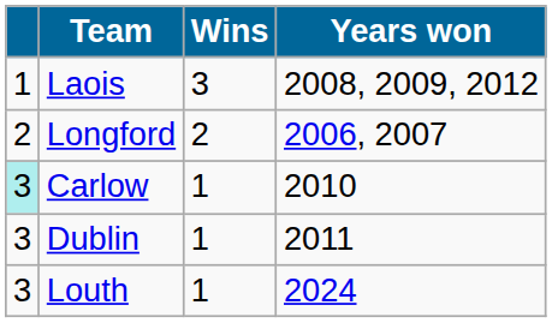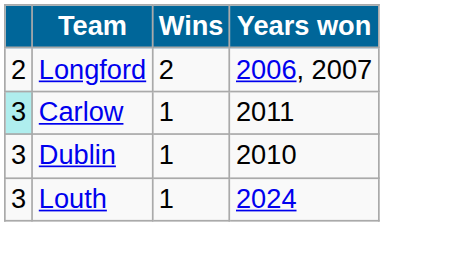 <table class="wikitable">
 <tr>
 <th style="background:#069; color:white;"></th>
 <th style="background:#069; color:white;">Team</th>
 <th style="background:#069; color:white;">Wins</th>
 <th style="background:#069; color:white;">Years won</th>
-</tr>
-<tr>
-<td>1</td>
-<td> <a href='#'>Laois</a></td>
-<td>3</td>
-<td>2008, 2009, 2012</td>
 </tr>
 <tr>
 <td>2</td>
 <td> <a href='#'>Longford</a></td>
 <td>2</td>
 <td><a href='#'>2006</a>, 2007</td>
 </tr>
 <tr>
 <td style="background: paleturquoise;">3</td>
 <td> <a href='#'>Carlow</a></td>
 <td>1</td>
-<td>2010</td>
+<td>2011</td>
 </tr>
 <tr>
 <td>3</td>
 <td> <a href='#'>Dublin</a></td>
 <td>1</td>
-<td>2011</td>
+<td>2010</td>
 </tr>
 <tr>
 <td>3</td>
 <td> <a href='#'>Louth</a></td>
 <td>1</td>
 <td><a href='#'>2024</a></td>
 </tr>
 </table>
